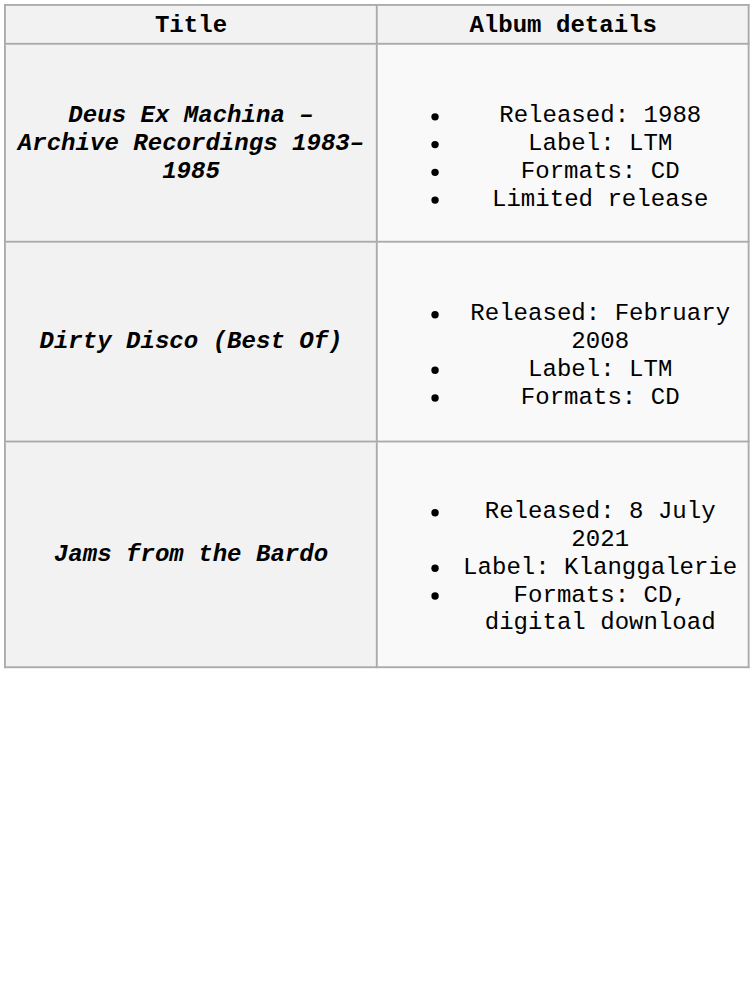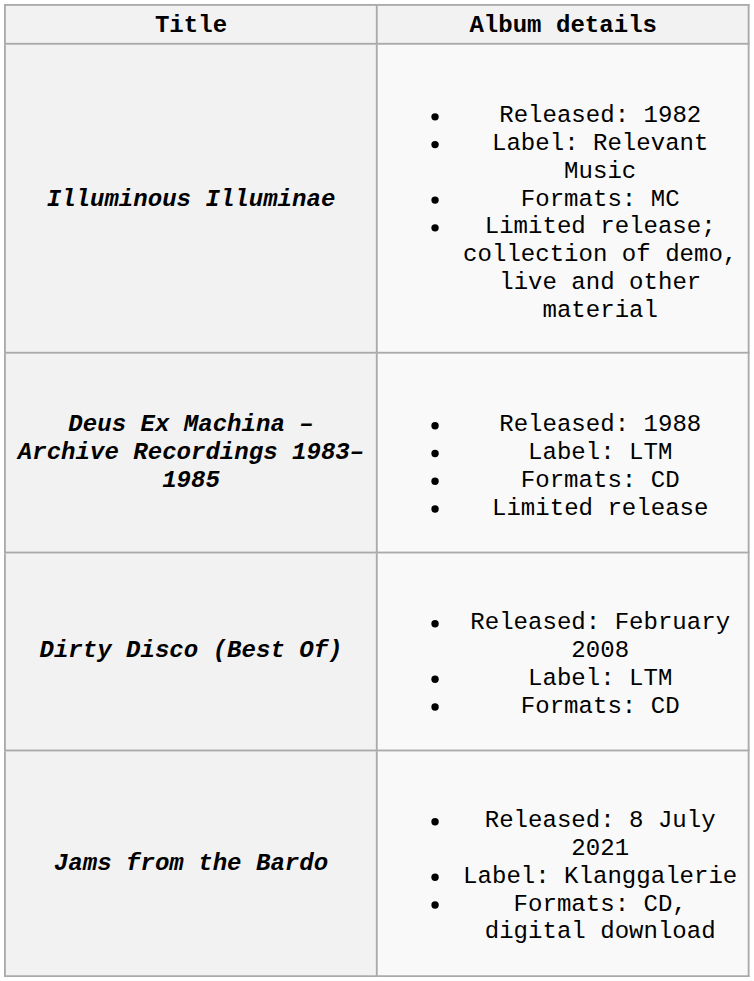 <table class="wikitable plainrowheaders" style="text-align:center;">
 <tr>
 <th scope="col" style="width:15em;">Title</th>
 <th scope="col" style="width:15em;">Album details</th>
+</tr>
+<tr>
+<th scope="row"><em>Illuminous Illuminae</em></th>
+<td><br><ul><li>Released: 1982</li><li>Label: Relevant Music</li><li>Formats: MC</li><li>Limited release; collection of demo, live and other material</li></ul></td>
 </tr>
 <tr>
 <th scope="row"><em>Deus Ex Machina – Archive Recordings 1983–1985</em></th>
 <td><br><ul><li>Released: 1988</li><li>Label: LTM</li><li>Formats: CD</li><li>Limited release</li></ul></td>
 </tr>
 <tr>
 <th scope="row"><em>Dirty Disco (Best Of)</em></th>
 <td><br><ul><li>Released: February 2008</li><li>Label: LTM</li><li>Formats: CD</li></ul></td>
 </tr>
 <tr>
 <th scope="row"><em>Jams from the Bardo</em></th>
 <td><br><ul><li>Released: 8 July 2021</li><li>Label: Klanggalerie</li><li>Formats: CD, digital download</li></ul></td>
 </tr>
 </table>
